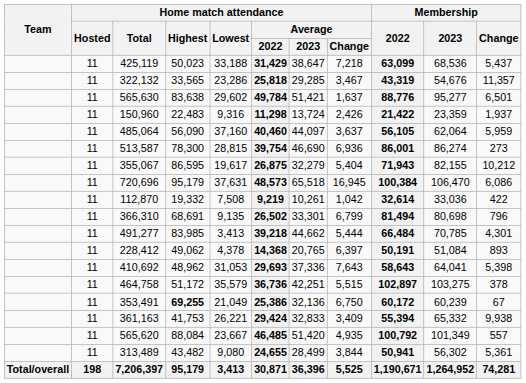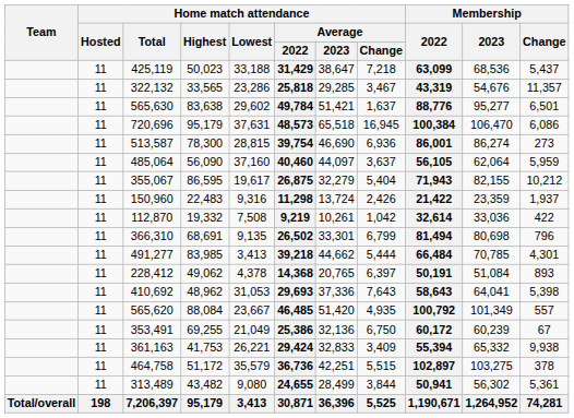 <table class="wikitable plainrowheaders sortable" style=text-align:center>
 <tr>
 <th rowspan=3>Team</th>
 <th colspan=7>Home match attendance</th>
 <th colspan=3>Membership</th>
 </tr>
 <tr>
 <th rowspan=2 class=unsortable>Hosted</th>
 <th rowspan=2>Total</th>
 <th rowspan=2>Highest</th>
 <th rowspan=2>Lowest</th>
 <th colspan=3>Average</th>
 <th rowspan=2>2022</th>
 <th rowspan=2>2023</th>
 <th rowspan=2>Change</th>
 </tr>
 <tr>
 <th>2022</th>
 <th>2023</th>
 <th>Change</th>
 </tr>
 <tr>
 <td align=left></td>
 <td>11</td>
 <td>425,119</td>
 <td>50,023</td>
 <td>33,188</td>
 <th scope=row style=text-align:center>31,429</th>
 <td>38,647</td>
 <td> 7,218</td>
 <th scope=row style=text-align:center>63,099</th>
 <td>68,536</td>
 <td> 5,437</td>
 </tr>
 <tr>
 <td align=left></td>
 <td>11</td>
 <td>322,132</td>
 <td>33,565</td>
 <td>23,286</td>
 <th scope=row style=text-align:center>25,818</th>
 <td>29,285</td>
 <td> 3,467</td>
 <th scope=row style=text-align:center>43,319</th>
 <td>54,676</td>
 <td> 11,357</td>
 </tr>
 <tr>
 <td align=left></td>
 <td>11</td>
 <td>565,630</td>
 <td>83,638</td>
 <td>29,602</td>
 <th scope=row style=text-align:center>49,784</th>
 <td>51,421</td>
 <td> 1,637</td>
 <th scope=row style=text-align:center>88,776</th>
 <td>95,277</td>
 <td> 6,501</td>
 </tr>
 <tr>
 <td align=left></td>
 <td>11</td>
-<td>150,960</td>
-<td>22,483</td>
-<td>9,316</td>
-<th scope=row style=text-align:center>11,298</th>
-<td>13,724</td>
-<td> 2,426</td>
-<th scope=row style=text-align:center>21,422</th>
-<td>23,359</td>
-<td> 1,937</td>
+<td>720,696</td>
+<td>95,179</td>
+<td>37,631</td>
+<th scope=row style=text-align:center>48,573</th>
+<td>65,518</td>
+<td> 16,945</td>
+<th scope=row style=text-align:center>100,384</th>
+<td>106,470</td>
+<td> 6,086</td>
+</tr>
+<tr>
+<td align=left></td>
+<td>11</td>
+<td>513,587</td>
+<td>78,300</td>
+<td>28,815</td>
+<th scope=row style=text-align:center>39,754</th>
+<td>46,690</td>
+<td> 6,936</td>
+<th scope=row style=text-align:center>86,001</th>
+<td>86,274</td>
+<td> 273</td>
 </tr>
 <tr>
 <td align=left></td>
 <td>11</td>
 <td>485,064</td>
 <td>56,090</td>
 <td>37,160</td>
 <th scope=row style=text-align:center>40,460</th>
 <td>44,097</td>
 <td> 3,637</td>
 <th scope=row style=text-align:center>56,105</th>
 <td>62,064</td>
 <td> 5,959</td>
 </tr>
 <tr>
 <td align=left></td>
 <td>11</td>
-<td>513,587</td>
-<td>78,300</td>
-<td>28,815</td>
-<th scope=row style=text-align:center>39,754</th>
-<td>46,690</td>
-<td> 6,936</td>
-<th scope=row style=text-align:center>86,001</th>
-<td>86,274</td>
-<td> 273</td>
-</tr>
-<tr>
-<td align=left></td>
-<td>11</td>
 <td>355,067</td>
 <td>86,595</td>
 <td>19,617</td>
 <th scope=row style=text-align:center>26,875</th>
 <td>32,279</td>
 <td> 5,404</td>
 <th scope=row style=text-align:center>71,943</th>
 <td>82,155</td>
 <td> 10,212</td>
 </tr>
 <tr>
 <td align=left></td>
 <td>11</td>
-<td>720,696</td>
-<td>95,179</td>
-<td>37,631</td>
-<th scope=row style=text-align:center>48,573</th>
-<td>65,518</td>
-<td> 16,945</td>
-<th scope=row style=text-align:center>100,384</th>
-<td>106,470</td>
-<td> 6,086</td>
+<td>150,960</td>
+<td>22,483</td>
+<td>9,316</td>
+<th scope=row style=text-align:center>11,298</th>
+<td>13,724</td>
+<td> 2,426</td>
+<th scope=row style=text-align:center>21,422</th>
+<td>23,359</td>
+<td> 1,937</td>
 </tr>
 <tr>
 <td align=left></td>
 <td>11</td>
 <td>112,870</td>
 <td>19,332</td>
 <td>7,508</td>
 <th scope=row style=text-align:center>9,219</th>
 <td>10,261</td>
 <td> 1,042</td>
 <th scope=row style=text-align:center>32,614</th>
 <td>33,036</td>
 <td> 422</td>
 </tr>
 <tr>
 <td align=left></td>
 <td>11</td>
 <td>366,310</td>
 <td>68,691</td>
 <td>9,135</td>
 <th scope=row style=text-align:center>26,502</th>
 <td>33,301</td>
 <td> 6,799</td>
 <th scope=row style=text-align:center>81,494</th>
 <td>80,698</td>
 <td> 796</td>
 </tr>
 <tr>
 <td align=left></td>
 <td>11</td>
 <td>491,277</td>
 <td>83,985</td>
 <td>3,413</td>
 <th scope=row style=text-align:center>39,218</th>
 <td>44,662</td>
 <td> 5,444</td>
 <th scope=row style=text-align:center>66,484</th>
 <td>70,785</td>
 <td> 4,301</td>
 </tr>
 <tr>
 <td align=left></td>
 <td>11</td>
 <td>228,412</td>
 <td>49,062</td>
 <td>4,378</td>
 <th scope=row style=text-align:center>14,368</th>
 <td>20,765</td>
 <td> 6,397</td>
 <th scope=row style=text-align:center>50,191</th>
 <td>51,084</td>
 <td> 893</td>
 </tr>
 <tr>
 <td align=left></td>
 <td>11</td>
 <td>410,692</td>
 <td>48,962</td>
 <td>31,053</td>
 <th scope=row style=text-align:center>29,693</th>
 <td>37,336</td>
 <td> 7,643</td>
 <th scope=row style=text-align:center>58,643</th>
 <td>64,041</td>
 <td> 5,398</td>
 </tr>
 <tr>
 <td align=left></td>
 <td>11</td>
-<td>464,758</td>
-<td>51,172</td>
-<td>35,579</td>
-<th scope=row style=text-align:center>36,736</th>
-<td>42,251</td>
-<td> 5,515</td>
-<th scope=row style=text-align:center>102,897</th>
-<td>103,275</td>
-<td> 378</td>
+<td>565,620</td>
+<td>88,084</td>
+<td>23,667</td>
+<th scope=row style=text-align:center>46,485</th>
+<td>51,420</td>
+<td> 4,935</td>
+<th scope=row style=text-align:center>100,792</th>
+<td>101,349</td>
+<td> 557</td>
 </tr>
 <tr>
 <td align=left></td>
 <td>11</td>
 <td>353,491</td>
-<td><strong>69,255</strong></td>
+<td>69,255</td>
 <td>21,049</td>
 <th scope=row style=text-align:center>25,386</th>
 <td>32,136</td>
 <td> 6,750</td>
 <th scope=row style=text-align:center>60,172</th>
 <td>60,239</td>
 <td> 67</td>
 </tr>
 <tr>
 <td align=left></td>
 <td>11</td>
 <td>361,163</td>
 <td>41,753</td>
 <td>26,221</td>
 <th scope=row style=text-align:center>29,424</th>
 <td>32,833</td>
 <td> 3,409</td>
 <th scope=row style=text-align:center>55,394</th>
 <td>65,332</td>
 <td> 9,938</td>
 </tr>
 <tr>
 <td align=left></td>
 <td>11</td>
-<td>565,620</td>
-<td>88,084</td>
-<td>23,667</td>
-<th scope=row style=text-align:center>46,485</th>
-<td>51,420</td>
-<td> 4,935</td>
-<th scope=row style=text-align:center>100,792</th>
-<td>101,349</td>
-<td> 557</td>
+<td>464,758</td>
+<td>51,172</td>
+<td>35,579</td>
+<th scope=row style=text-align:center>36,736</th>
+<td>42,251</td>
+<td> 5,515</td>
+<th scope=row style=text-align:center>102,897</th>
+<td>103,275</td>
+<td> 378</td>
 </tr>
 <tr>
 <td align=left></td>
 <td>11</td>
 <td>313,489</td>
 <td>43,482</td>
 <td>9,080</td>
 <th scope=row style=text-align:center>24,655</th>
 <td>28,499</td>
 <td> 3,844</td>
 <th scope=row style=text-align:center>50,941</th>
 <td>56,302</td>
 <td> 5,361</td>
 </tr>
 <tr class=sortbottom>
 <th>Total/overall</th>
 <th>198</th>
 <th>7,206,397</th>
 <th>95,179</th>
 <th>3,413</th>
 <th>30,871</th>
 <th>36,396</th>
 <th> 5,525</th>
 <th>1,190,671</th>
 <th>1,264,952</th>
 <th> 74,281</th>
 </tr>
 </table>
